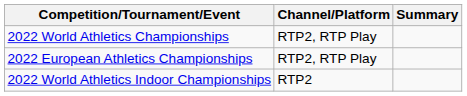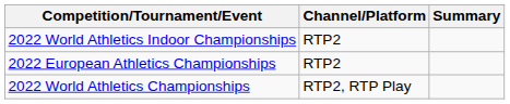 <table class="wikitable">
 <tr>
 <th>Competition/Tournament/Event</th>
 <th>Channel/Platform</th>
 <th>Summary</th>
 </tr>
 <tr>
+<td><a href='#'>2022 World Athletics Indoor Championships</a></td>
+<td>RTP2</td>
+<td></td>
+</tr>
+<tr>
+<td><a href='#'>2022 European Athletics Championships</a></td>
+<td>RTP2</td>
+<td></td>
+</tr>
+<tr>
 <td><a href='#'>2022 World Athletics Championships</a></td>
 <td>RTP2, RTP Play</td>
 <td></td>
 </tr>
-<tr>
-<td><a href='#'>2022 European Athletics Championships</a></td>
-<td>RTP2, RTP Play</td>
-<td></td>
-</tr>
-<tr>
-<td><a href='#'>2022 World Athletics Indoor Championships</a></td>
-<td>RTP2</td>
-<td></td>
-</tr>
 </table>
